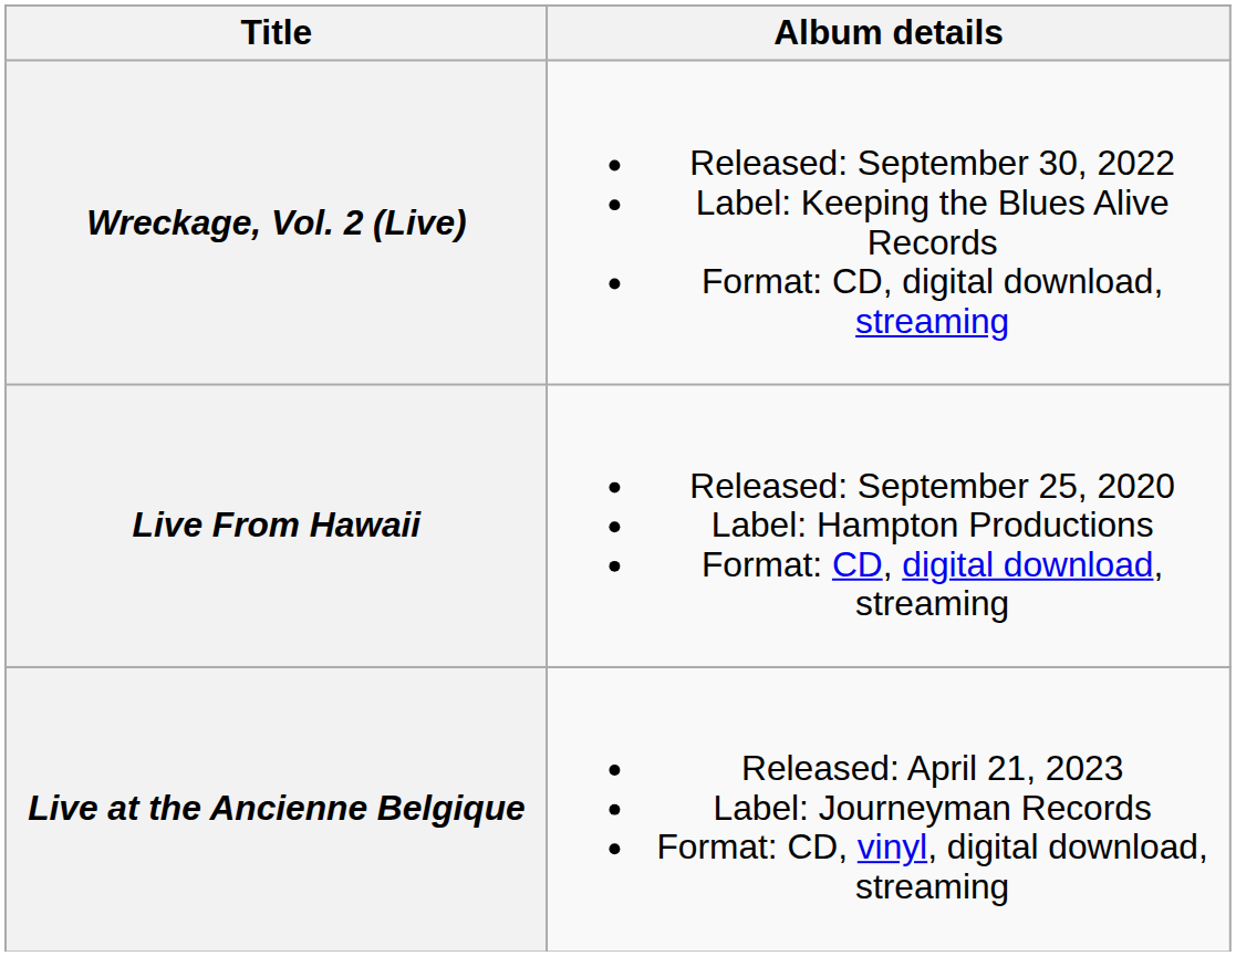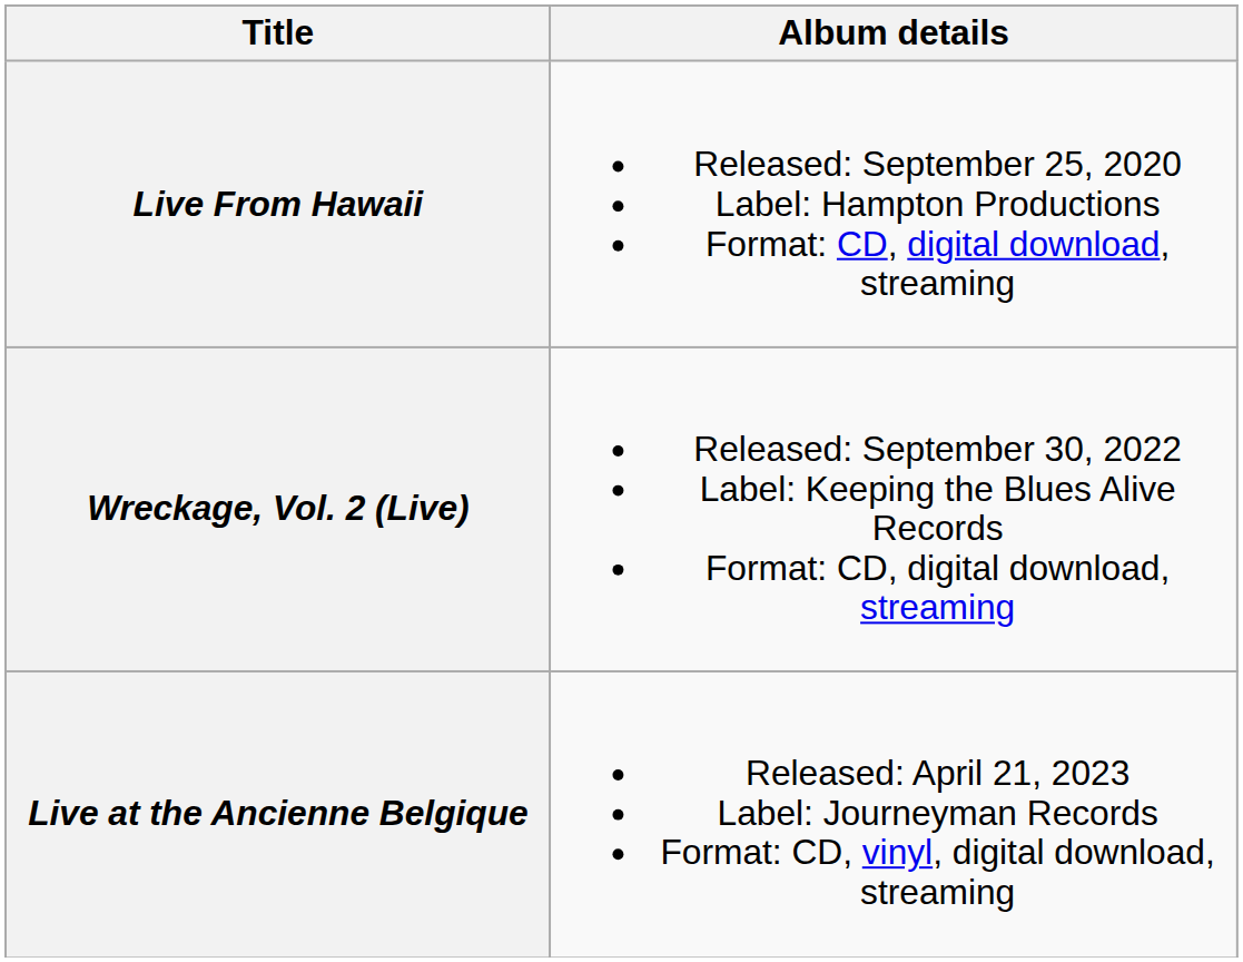 <table class="wikitable plainrowheaders" style="text-align:center">
 <tr>
 <th scope="col" style="width:15em;">Title</th>
 <th scope="col" style="width:19em;">Album details</th>
 </tr>
 <tr>
+<th scope="row"><em>Live From Hawaii</em></th>
+<td><br><ul><li>Released: September 25, 2020</li><li>Label: Hampton Productions</li><li>Format: <a href='#'>CD</a>, <a href='#'>digital download</a>, streaming</li></ul></td>
+</tr>
+<tr>
 <th scope="row"><em>Wreckage, Vol. 2 (Live)</em></th>
 <td><br><ul><li>Released: September 30, 2022</li><li>Label: Keeping the Blues Alive Records</li><li>Format: CD, digital download, <a href='#'>streaming</a></li></ul></td>
-</tr>
-<tr>
-<th scope="row"><em>Live From Hawaii</em></th>
-<td><br><ul><li>Released: September 25, 2020</li><li>Label: Hampton Productions</li><li>Format: <a href='#'>CD</a>, <a href='#'>digital download</a>, streaming</li></ul></td>
 </tr>
 <tr>
 <th scope="row"><em>Live at the Ancienne Belgique</em></th>
 <td><br><ul><li>Released: April 21, 2023</li><li>Label: Journeyman Records</li><li>Format: CD, <a href='#'>vinyl</a>, digital download, streaming</li></ul></td>
 </tr>
 </table>
